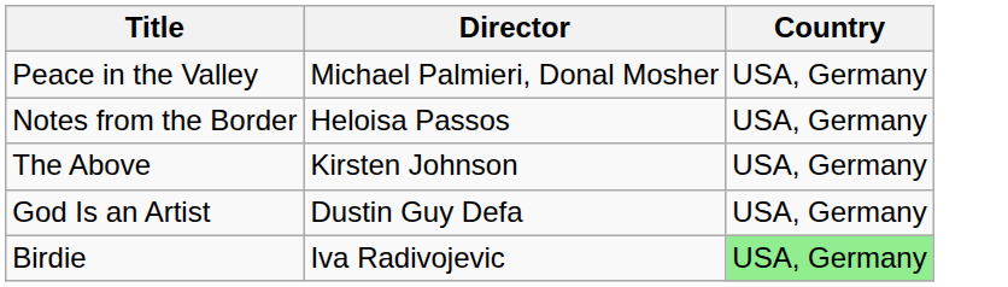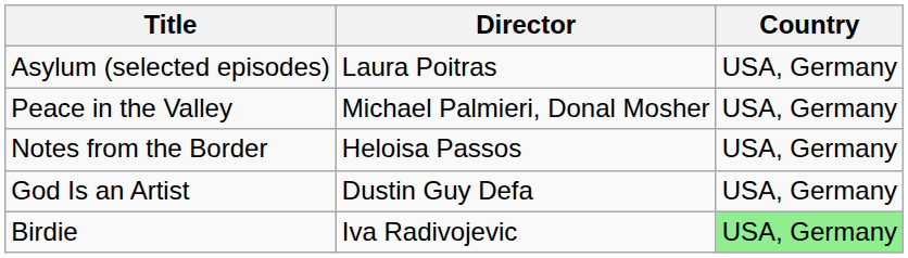 <table class="wikitable">
 <tr>
 <th>Title</th>
 <th>Director</th>
 <th>Country</th>
+</tr>
+<tr>
+<td>Asylum (selected  episodes)</td>
+<td>Laura Poitras</td>
+<td>USA, Germany</td>
 </tr>
 <tr>
 <td>Peace in the Valley</td>
 <td>Michael Palmieri, Donal Mosher</td>
 <td>USA, Germany</td>
 </tr>
 <tr>
 <td>Notes from the Border</td>
 <td>Heloisa Passos</td>
-<td>USA, Germany</td>
-</tr>
-<tr>
-<td>The Above</td>
-<td>Kirsten Johnson</td>
 <td>USA, Germany</td>
 </tr>
 <tr>
 <td>God Is an Artist</td>
 <td>Dustin Guy Defa</td>
 <td>USA, Germany</td>
 </tr>
 <tr>
 <td>Birdie</td>
 <td>Iva Radivojevic</td>
 <td style="background: lightgreen;">USA, Germany</td>
 </tr>
 </table>
